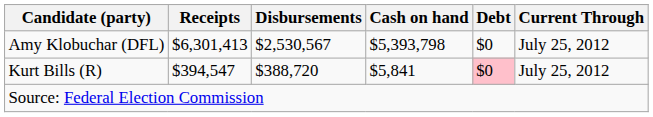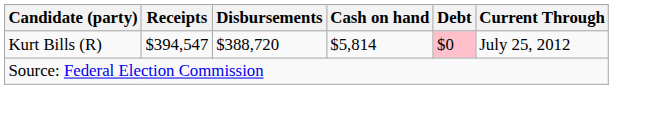 <table class="wikitable sortable">
 <tr>
 <th>Candidate (party)</th>
 <th>Receipts</th>
 <th>Disbursements</th>
 <th>Cash on hand</th>
 <th>Debt</th>
 <th>Current Through</th>
 </tr>
 <tr>
-<td>Amy Klobuchar (DFL)</td>
-<td>$6,301,413</td>
-<td>$2,530,567</td>
-<td>$5,393,798</td>
-<td>$0</td>
-<td>July 25, 2012</td>
-</tr>
-<tr>
 <td>Kurt Bills (R)</td>
 <td>$394,547</td>
 <td>$388,720</td>
-<td>$5,841</td>
+<td>$5,814</td>
 <td style="background: pink;">$0</td>
 <td>July 25, 2012</td>
 </tr>
 <tr>
 <td colspan=6>Source: <a href='#'>Federal Election Commission</a></td>
 </tr>
 </table>
